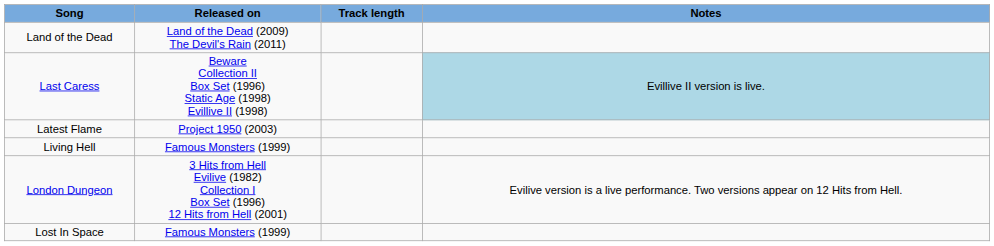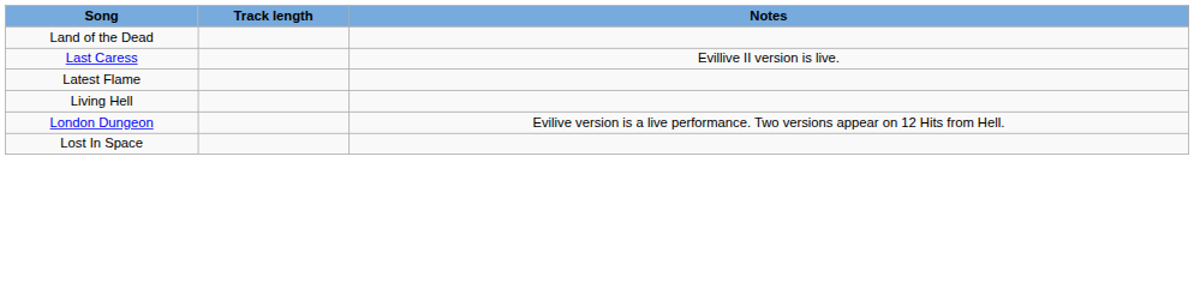 <table class="wikitable" style="margin:0.5em auto; clear:both; font-size:.9em; text-align:center; width:100%">
 <tr>
 <th style="background: #7ad;">Song</th>
-<th style="background: #7ad;">Released on</th>
 <th style="background: #7ad;">Track length</th>
 <th style="background: #7ad;">Notes</th>
 </tr>
 <tr>
 <td>Land of the Dead</td>
-<td><a href='#'>Land of the Dead</a> (2009)<br><a href='#'>The Devil's Rain</a> (2011)</td>
 <td></td>
 <td></td>
 </tr>
 <tr>
 <td><a href='#'>Last Caress</a></td>
-<td><a href='#'>Beware</a><br><a href='#'>Collection II</a><br><a href='#'>Box Set</a> (1996)<br><a href='#'>Static Age</a> (1998)<br><a href='#'>Evillive II</a> (1998)</td>
 <td></td>
-<td style="background: lightblue;">Evillive II version is live.</td>
+<td>Evillive II version is live.</td>
 </tr>
 <tr>
 <td>Latest Flame</td>
-<td><a href='#'>Project 1950</a> (2003)</td>
 <td></td>
 <td></td>
 </tr>
 <tr>
 <td>Living Hell</td>
-<td><a href='#'>Famous Monsters</a> (1999)</td>
 <td></td>
 <td></td>
 </tr>
 <tr>
 <td><a href='#'>London Dungeon</a></td>
-<td><a href='#'>3 Hits from Hell</a><br><a href='#'>Evilive</a> (1982)<br><a href='#'>Collection I</a><br><a href='#'>Box Set</a> (1996)<br><a href='#'>12 Hits from Hell</a> (2001)</td>
 <td></td>
 <td>Evilive version is a live performance. Two versions appear on 12 Hits from Hell.</td>
 </tr>
 <tr>
 <td>Lost In Space</td>
-<td><a href='#'>Famous Monsters</a> (1999)</td>
 <td></td>
 <td></td>
 </tr>
 </table>
